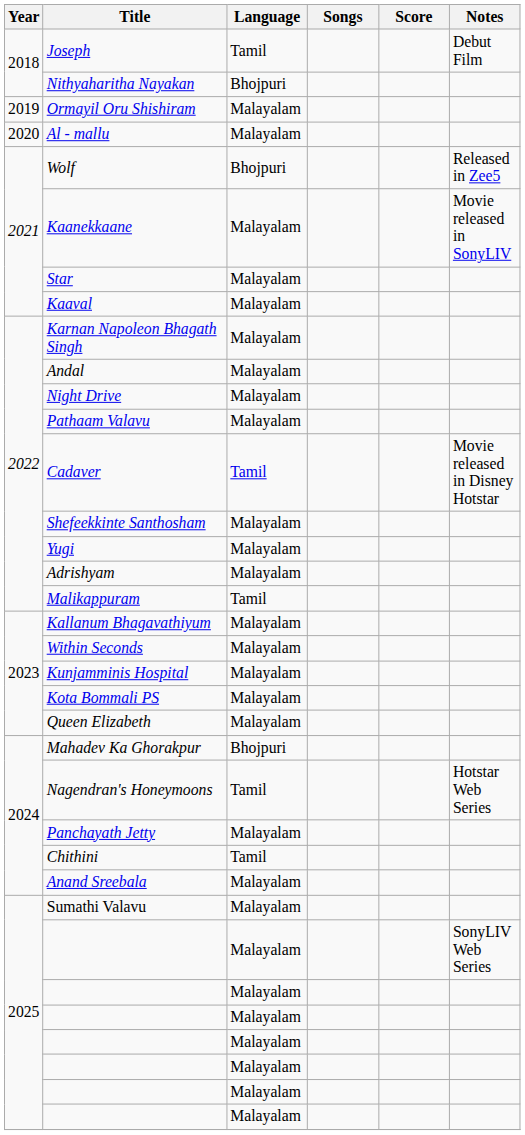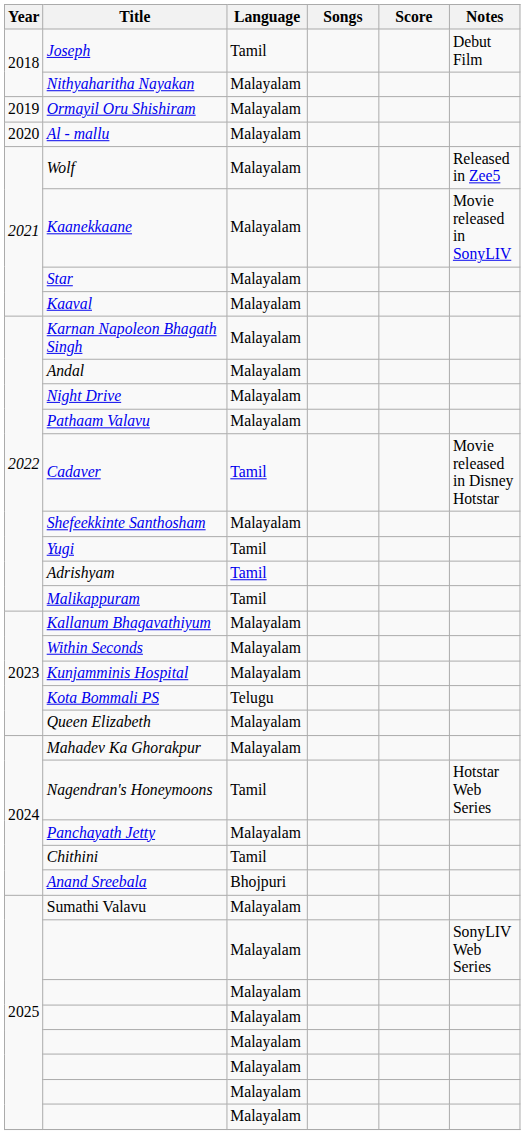 <table class="wikitable">
 <tr>
 <th width=30>Year</th>
 <th width=180>Title</th>
 <th width=75>Language</th>
 <th width=65>Songs</th>
 <th width=65>Score</th>
 <th width=65>Notes</th>
 </tr>
 <tr>
 <td rowspan="2">2018</td>
 <td><em><a href='#'>Joseph</a></em></td>
 <td>Tamil</td>
 <td></td>
 <td></td>
 <td>Debut Film</td>
 </tr>
 <tr>
 <td><em><a href='#'>Nithyaharitha Nayakan</a></em></td>
-<td>Bhojpuri</td>
+<td>Malayalam</td>
 <td></td>
 <td></td>
 <td></td>
 </tr>
 <tr>
 <td>2019</td>
 <td><em><a href='#'>Ormayil Oru Shishiram</a> </em></td>
 <td>Malayalam</td>
 <td></td>
 <td></td>
 <td></td>
 </tr>
 <tr>
 <td>2020</td>
 <td><em><a href='#'>Al - mallu</a></em></td>
 <td>Malayalam</td>
 <td></td>
 <td></td>
 <td></td>
 </tr>
 <tr>
 <td rowspan="4"><em>2021</em></td>
 <td><em>Wolf</em></td>
-<td>Bhojpuri</td>
+<td>Malayalam</td>
 <td></td>
 <td></td>
 <td>Released in <a href='#'>Zee5</a></td>
 </tr>
 <tr>
 <td><em><a href='#'>Kaanekkaane</a></em></td>
 <td>Malayalam</td>
 <td></td>
 <td></td>
 <td>Movie released in <a href='#'>SonyLIV</a></td>
 </tr>
 <tr>
 <td><a href='#'><em>Star</em></a></td>
 <td>Malayalam</td>
 <td></td>
 <td></td>
 <td></td>
 </tr>
 <tr>
 <td><em><a href='#'>Kaaval</a></em></td>
 <td>Malayalam</td>
 <td></td>
 <td></td>
 <td></td>
 </tr>
 <tr>
 <td rowspan="9"><em>2022</em></td>
 <td><em><a href='#'>Karnan Napoleon Bhagath Singh</a></em></td>
 <td>Malayalam</td>
 <td></td>
 <td></td>
 <td></td>
 </tr>
 <tr>
 <td><em>Andal</em></td>
 <td>Malayalam</td>
 <td></td>
 <td></td>
 <td></td>
 </tr>
 <tr>
 <td><em><a href='#'>Night Drive</a></em></td>
 <td>Malayalam</td>
 <td></td>
 <td></td>
 <td></td>
 </tr>
 <tr>
 <td><em><a href='#'>Pathaam Valavu</a></em></td>
 <td>Malayalam</td>
 <td></td>
 <td></td>
 <td></td>
 </tr>
 <tr>
 <td><em><a href='#'>Cadaver</a></em></td>
 <td><a href='#'>Tamil</a></td>
 <td></td>
 <td></td>
 <td>Movie released in Disney Hotstar</td>
 </tr>
 <tr>
 <td><em><a href='#'>Shefeekkinte Santhosham</a></em></td>
 <td>Malayalam</td>
 <td></td>
 <td></td>
 <td></td>
 </tr>
 <tr>
 <td><em><a href='#'>Yugi</a></em></td>
-<td>Malayalam</td>
+<td>Tamil</td>
 <td></td>
 <td></td>
 <td></td>
 </tr>
 <tr>
 <td><em>Adrishyam</em></td>
-<td>Malayalam</td>
+<td><a href='#'>Tamil</a></td>
 <td></td>
 <td></td>
 <td></td>
 </tr>
 <tr>
 <td><em><a href='#'>Malikappuram</a></em></td>
 <td>Tamil</td>
 <td></td>
 <td></td>
 <td></td>
 </tr>
 <tr>
 <td rowspan="5">2023</td>
 <td><em><a href='#'>Kallanum Bhagavathiyum</a></em></td>
 <td>Malayalam</td>
 <td></td>
 <td></td>
 <td></td>
 </tr>
 <tr>
 <td><em><a href='#'>Within Seconds</a></em></td>
 <td>Malayalam</td>
 <td></td>
 <td></td>
 <td></td>
 </tr>
 <tr>
 <td><em><a href='#'>Kunjamminis Hospital</a></em></td>
 <td>Malayalam</td>
 <td></td>
 <td></td>
 <td></td>
 </tr>
 <tr>
 <td><em><a href='#'>Kota Bommali PS</a></em></td>
-<td>Malayalam</td>
+<td>Telugu</td>
 <td></td>
 <td></td>
 <td></td>
 </tr>
 <tr>
 <td><em>Queen Elizabeth</em></td>
 <td>Malayalam</td>
 <td></td>
 <td></td>
 <td></td>
 </tr>
 <tr>
 <td rowspan=5>2024</td>
 <td><em>Mahadev Ka Ghorakpur</em></td>
-<td>Bhojpuri</td>
+<td>Malayalam</td>
 <td></td>
 <td></td>
 <td></td>
 </tr>
 <tr>
 <td><em>Nagendran's Honeymoons</em></td>
 <td>Tamil</td>
 <td></td>
 <td></td>
 <td>Hotstar Web Series</td>
 </tr>
 <tr>
 <td><em><a href='#'>Panchayath Jetty</a></em></td>
 <td>Malayalam</td>
 <td></td>
 <td></td>
 <td></td>
 </tr>
 <tr>
 <td><em>Chithini</em></td>
 <td>Tamil</td>
 <td></td>
 <td></td>
 <td></td>
 </tr>
 <tr>
 <td><em><a href='#'>Anand Sreebala</a></em></td>
-<td>Malayalam</td>
+<td>Bhojpuri</td>
 <td></td>
 <td></td>
 <td></td>
 </tr>
 <tr>
 <td rowspan=8>2025</td>
 <td>Sumathi Valavu</td>
 <td>Malayalam</td>
 <td></td>
 <td></td>
 <td></td>
 </tr>
 <tr>
 <td></td>
 <td>Malayalam</td>
 <td></td>
 <td></td>
 <td>SonyLIV Web Series </td>
 </tr>
 <tr>
 <td></td>
 <td>Malayalam</td>
 <td></td>
 <td></td>
 <td></td>
 </tr>
 <tr>
 <td></td>
 <td>Malayalam</td>
 <td></td>
 <td></td>
 <td></td>
 </tr>
 <tr>
 <td></td>
 <td>Malayalam</td>
 <td></td>
 <td></td>
 <td></td>
 </tr>
 <tr>
 <td></td>
 <td>Malayalam</td>
 <td></td>
 <td></td>
 <td></td>
 </tr>
 <tr>
 <td></td>
 <td>Malayalam</td>
 <td></td>
 <td></td>
 <td></td>
 </tr>
 <tr>
 <td></td>
 <td>Malayalam</td>
 <td></td>
 <td></td>
 <td></td>
 </tr>
 <tr>
 </tr>
 </table>
